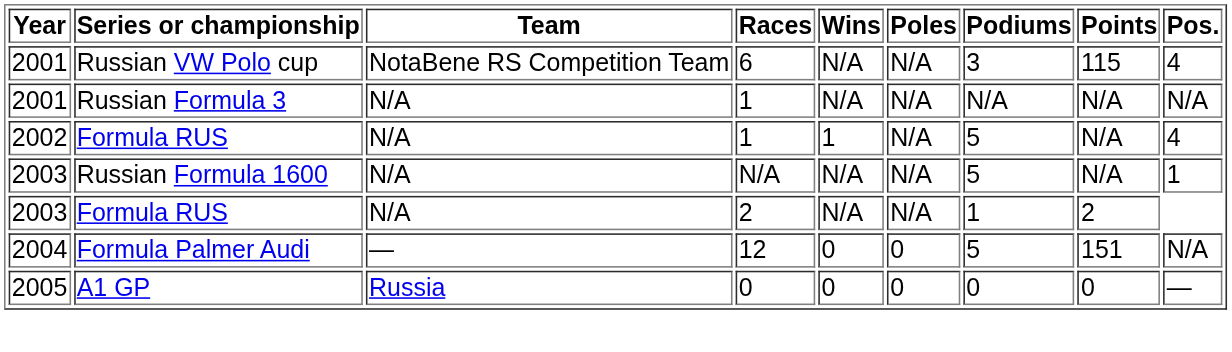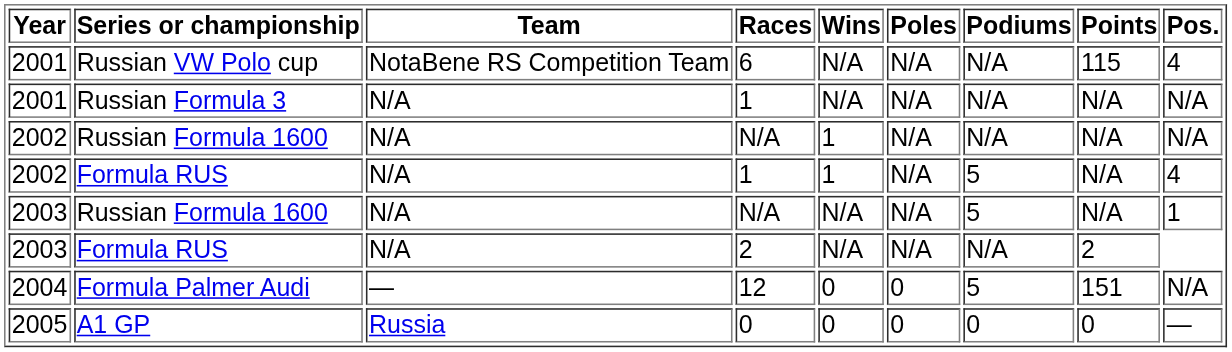 <table border=1>
 <tr>
 <th>Year</th>
 <th>Series or championship</th>
 <th>Team</th>
 <th>Races</th>
 <th>Wins</th>
 <th>Poles</th>
 <th>Podiums</th>
 <th>Points</th>
 <th>Pos.</th>
 </tr>
 <tr>
 <td>2001</td>
 <td>Russian <a href='#'>VW Polo</a> cup</td>
 <td>NotaBene RS Competition Team</td>
 <td>6</td>
 <td>N/A</td>
 <td>N/A</td>
-<td>3</td>
+<td>N/A</td>
 <td>115</td>
 <td>4</td>
 </tr>
 <tr>
 <td>2001</td>
 <td>Russian <a href='#'>Formula 3</a></td>
 <td>N/A</td>
 <td>1</td>
 <td>N/A</td>
+<td>N/A</td>
+<td>N/A</td>
+<td>N/A</td>
+<td>N/A</td>
+</tr>
+<tr>
+<td>2002</td>
+<td>Russian <a href='#'>Formula 1600</a></td>
+<td>N/A</td>
+<td>N/A</td>
+<td>1</td>
 <td>N/A</td>
 <td>N/A</td>
 <td>N/A</td>
 <td>N/A</td>
 </tr>
 <tr>
 <td>2002</td>
 <td><a href='#'>Formula RUS</a></td>
 <td>N/A</td>
 <td>1</td>
 <td>1</td>
 <td>N/A</td>
 <td>5</td>
 <td>N/A</td>
 <td>4</td>
 </tr>
 <tr>
 <td>2003</td>
 <td>Russian <a href='#'>Formula 1600</a></td>
 <td>N/A</td>
 <td>N/A</td>
 <td>N/A</td>
 <td>N/A</td>
 <td>5</td>
 <td>N/A</td>
 <td>1</td>
 </tr>
 <tr>
 <td>2003</td>
 <td><a href='#'>Formula RUS</a></td>
 <td N/A>N/A</td>
 <td>2</td>
 <td>N/A</td>
 <td>N/A</td>
-<td>1</td>
+<td>N/A</td>
 <td>2</td>
 </tr>
 <tr>
 <td>2004</td>
 <td><a href='#'>Formula Palmer Audi</a></td>
 <td>—</td>
 <td>12</td>
 <td>0</td>
 <td>0</td>
 <td>5</td>
 <td>151</td>
 <td>N/A</td>
 </tr>
 <tr>
 <td>2005</td>
 <td><a href='#'>A1 GP</a></td>
 <td><a href='#'>Russia</a></td>
 <td>0</td>
 <td>0</td>
 <td>0</td>
 <td>0</td>
 <td>0</td>
 <td>—</td>
 </tr>
 </table>
